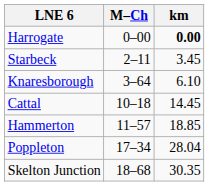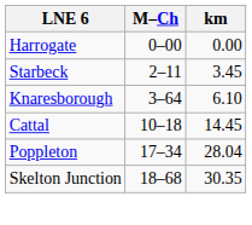 <table class="wikitable">
 <tr>
 <th>LNE 6</th>
 <th width=50>M–<a href='#'>Ch</a></th>
 <th width=50>km</th>
 </tr>
 <tr>
 <td><a href='#'>Harrogate</a></td>
 <td align=right>0–00</td>
-<td align=right><strong>0.00</strong></td>
+<td align=right>0.00</td>
 </tr>
 <tr>
 <td><a href='#'>Starbeck</a></td>
 <td align=right>2–11</td>
 <td align=right>3.45</td>
 </tr>
 <tr>
 <td><a href='#'>Knaresborough</a></td>
 <td align=right>3–64</td>
 <td align=right>6.10</td>
 </tr>
 <tr>
 <td><a href='#'>Cattal</a></td>
 <td align=right>10–18</td>
 <td align=right>14.45</td>
 </tr>
 <tr>
-<td><a href='#'>Hammerton</a></td>
-<td align=right>11–57</td>
-<td align=right>18.85</td>
-</tr>
-<tr>
 <td><a href='#'>Poppleton</a></td>
 <td align=right>17–34</td>
 <td align=right>28.04</td>
 </tr>
 <tr>
 <td>Skelton Junction</td>
 <td align=right>18–68</td>
 <td align=right>30.35</td>
 </tr>
 </table>
